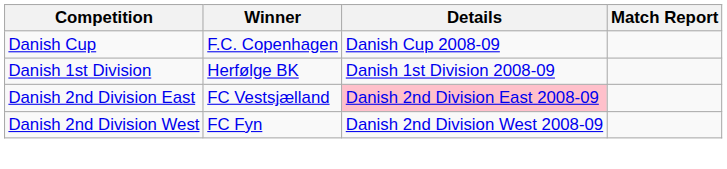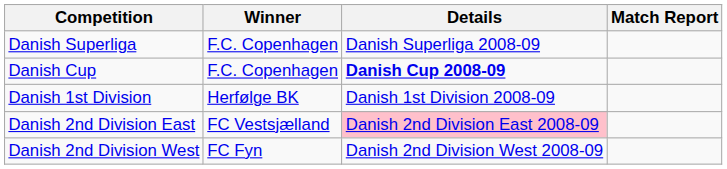 <table class="wikitable">
 <tr>
 <th>Competition</th>
 <th>Winner</th>
 <th>Details</th>
 <th>Match Report</th>
 </tr>
 <tr>
+<td><a href='#'>Danish Superliga</a></td>
+<td><a href='#'>F.C. Copenhagen</a></td>
+<td><a href='#'>Danish Superliga 2008-09</a></td>
+<td></td>
+</tr>
+<tr>
 <td><a href='#'>Danish Cup</a></td>
 <td><a href='#'>F.C. Copenhagen</a></td>
-<td><a href='#'>Danish Cup 2008-09</a></td>
+<td><strong><a href='#'>Danish Cup 2008-09</a></strong></td>
 <td></td>
 </tr>
 <tr>
 <td><a href='#'>Danish 1st Division</a></td>
 <td><a href='#'>Herfølge BK</a></td>
 <td><a href='#'>Danish 1st Division 2008-09</a></td>
 <td></td>
 </tr>
 <tr>
 <td><a href='#'>Danish 2nd Division East</a></td>
 <td><a href='#'>FC Vestsjælland</a></td>
 <td style="background: pink;"><a href='#'>Danish 2nd Division East 2008-09</a></td>
 <td></td>
 </tr>
 <tr>
 <td><a href='#'>Danish 2nd Division West</a></td>
 <td><a href='#'>FC Fyn</a></td>
 <td><a href='#'>Danish 2nd Division West 2008-09</a></td>
 <td></td>
 </tr>
 </table>
